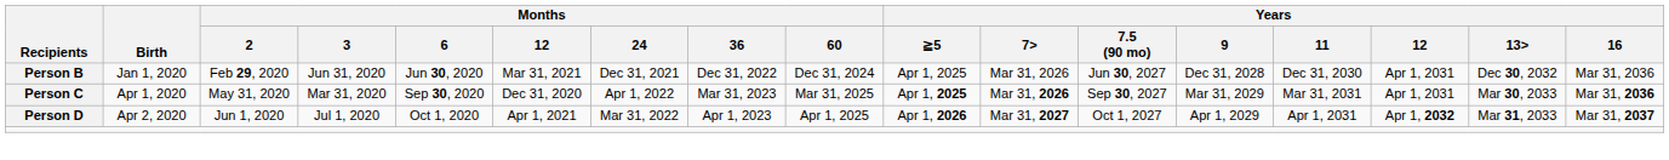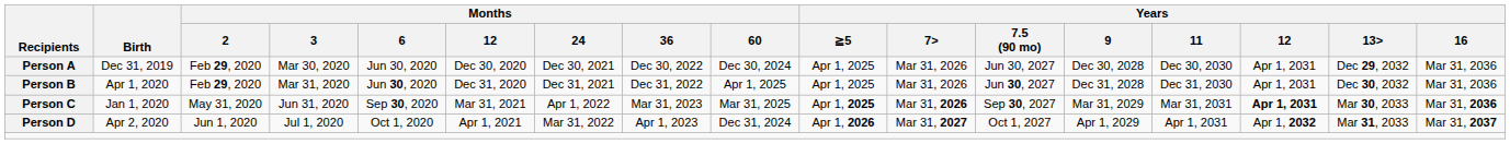 <table class=wikitable id=JapanAge style="margin:auto; text-align:center; table-layout:fixed; width:100%">
 <tr>
 <th rowspan=2 valign=bottom>Recipients</th>
 <th rowspan=2 valign=bottom>Birth</th>
 <th colspan=7>Months</th>
 <th colspan=8>Years</th>
 </tr>
 <tr>
 <th style=min-width:2em; max-width:6em>2</th>
 <th style=min-width:2em; max-width:6em>3</th>
 <th style=min-width:2em; max-width:6em>6</th>
 <th style=min-width:2em; max-width:6em>12</th>
 <th style=min-width:2em; max-width:6em>24</th>
 <th style=min-width:2em; max-width:6em>36</th>
 <th style=min-width:2em; max-width:6em>60</th>
 <th style=min-width:2em; max-width:6em>≧5</th>
 <th style=min-width:2em; max-width:6em>7></th>
 <th style=min-width:2em; max-width:6em>7.5<br>(90 mo)</th>
 <th style=min-width:2em; max-width:6em>9</th>
 <th style=min-width:2em; max-width:6em>11</th>
 <th style=min-width:2em; max-width:6em>12</th>
 <th style=min-width:2em; max-width:6em>13></th>
 <th style=min-width:2em; max-width:6em>16</th>
 </tr>
 <tr>
+<th>Person A</th>
+<td>Dec 31, 2019</td>
+<td>Feb <strong>29</strong>, 2020</td>
+<td>Mar 30, 2020</td>
+<td>Jun 30, 2020</td>
+<td>Dec 30, 2020</td>
+<td>Dec 30, 2021</td>
+<td>Dec 30, 2022</td>
+<td>Dec 30, 2024</td>
+<td>Apr 1, 2025</td>
+<td>Mar 31, 2026</td>
+<td>Jun 30, 2027</td>
+<td>Dec 30, 2028</td>
+<td>Dec 30, 2030</td>
+<td>Apr 1, 2031</td>
+<td>Dec <strong>29</strong>, 2032</td>
+<td>Mar 31, 2036</td>
+</tr>
+<tr>
 <th>Person B</th>
-<td>Jan 1, 2020</td>
+<td>Apr 1, 2020</td>
 <td>Feb <strong>29</strong>, 2020</td>
-<td>Jun 31, 2020</td>
+<td>Mar 31, 2020</td>
 <td>Jun <strong>30</strong>, 2020</td>
-<td>Mar 31, 2021</td>
+<td>Dec 31, 2020</td>
 <td>Dec 31, 2021</td>
 <td>Dec 31, 2022</td>
-<td>Dec 31, 2024</td>
+<td>Apr 1, 2025</td>
 <td>Apr 1, 2025</td>
 <td>Mar 31, 2026</td>
 <td>Jun <strong>30</strong>, 2027</td>
 <td>Dec 31, 2028</td>
 <td>Dec 31, 2030</td>
 <td>Apr 1, 2031</td>
 <td>Dec <strong>30</strong>, 2032</td>
 <td>Mar 31, 2036</td>
 </tr>
 <tr>
 <th>Person C</th>
-<td>Apr 1, 2020</td>
+<td>Jan 1, 2020</td>
 <td>May 31, 2020</td>
-<td>Mar 31, 2020</td>
+<td>Jun 31, 2020</td>
 <td>Sep <strong>30</strong>, 2020</td>
-<td>Dec 31, 2020</td>
+<td>Mar 31, 2021</td>
 <td>Apr 1, 2022</td>
 <td>Mar 31, 2023</td>
 <td>Mar 31, 2025</td>
 <td>Apr 1, <strong>2025</strong></td>
 <td>Mar 31, <strong>2026</strong></td>
 <td>Sep <strong>30</strong>, 2027</td>
 <td>Mar 31, 2029</td>
 <td>Mar 31, 2031</td>
-<td>Apr 1, 2031</td>
+<td><strong>Apr 1, 2031</strong></td>
 <td>Mar <strong>30</strong>, 2033</td>
 <td>Mar 31, <strong>2036</strong></td>
 </tr>
 <tr>
 <th>Person D</th>
 <td>Apr 2, 2020</td>
 <td>Jun 1, 2020</td>
 <td>Jul 1, 2020</td>
 <td>Oct 1, 2020</td>
 <td>Apr 1, 2021</td>
 <td>Mar 31, 2022</td>
 <td>Apr 1, 2023</td>
-<td>Apr 1, 2025</td>
+<td>Dec 31, 2024</td>
 <td>Apr 1, <strong>2026</strong></td>
 <td>Mar 31, <strong>2027</strong></td>
 <td>Oct 1, 2027</td>
 <td>Apr 1, 2029</td>
 <td>Apr 1, 2031</td>
 <td>Apr 1, <strong>2032</strong></td>
 <td>Mar <strong>31</strong>, 2033</td>
 <td>Mar 31, <strong>2037</strong></td>
 </tr>
 <tr>
 <td colspan=17 style=text-align:left></td>
 </tr>
 </table>
